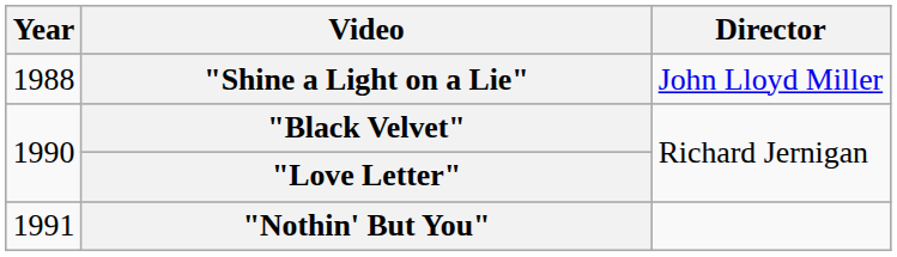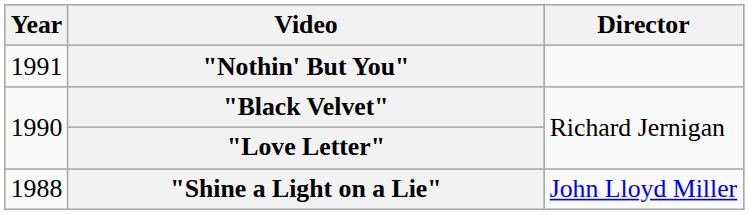 <table class="wikitable plainrowheaders">
 <tr>
 <th>Year</th>
 <th style="width:18em;">Video</th>
 <th>Director</th>
 </tr>
 <tr>
-<td>1988</td>
-<th scope="row">"Shine a Light on a Lie"</th>
-<td><a href='#'>John Lloyd Miller</a></td>
+<td>1991</td>
+<th scope="row">"Nothin' But You"</th>
+<td></td>
 </tr>
 <tr>
 <td rowspan="2">1990</td>
 <th scope="row">"Black Velvet"</th>
 <td rowspan="2">Richard Jernigan</td>
 </tr>
 <tr>
 <th scope="row">"Love Letter"</th>
 </tr>
 <tr>
-<td>1991</td>
-<th scope="row">"Nothin' But You"</th>
-<td></td>
+<td>1988</td>
+<th scope="row">"Shine a Light on a Lie"</th>
+<td><a href='#'>John Lloyd Miller</a></td>
 </tr>
 </table>
